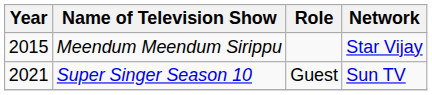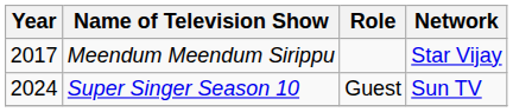 <table class="wikitable">
 <tr>
 <th>Year</th>
 <th>Name of Television Show</th>
 <th>Role</th>
 <th>Network</th>
 </tr>
 <tr>
-<td>2015</td>
+<td>2017</td>
 <td><em>Meendum Meendum Sirippu</em></td>
 <td></td>
 <td><a href='#'>Star Vijay</a></td>
 </tr>
 <tr>
-<td>2021</td>
+<td>2024</td>
 <td><em><a href='#'>Super Singer Season 10</a></em></td>
 <td>Guest</td>
 <td><a href='#'>Sun TV</a></td>
 </tr>
 <tr>
 </tr>
 </table>
